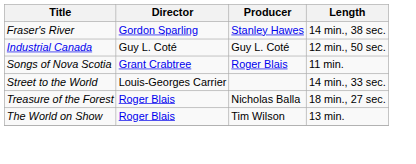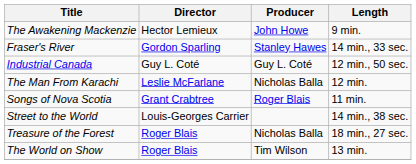 <table class=wikitable>
 <tr>
 <th>Title</th>
 <th>Director</th>
 <th>Producer</th>
 <th>Length</th>
 </tr>
 <tr>
+<td><em>The Awakening Mackenzie</em></td>
+<td>Hector Lemieux</td>
+<td><a href='#'>John Howe</a></td>
+<td>9 min.</td>
+</tr>
+<tr>
 <td><em>Fraser's River</em></td>
 <td><a href='#'>Gordon Sparling</a></td>
 <td><a href='#'>Stanley Hawes</a></td>
-<td>14 min., 38 sec.</td>
+<td>14 min., 33 sec.</td>
 </tr>
 <tr>
 <td><em><a href='#'>Industrial Canada</a></em></td>
 <td>Guy L. Coté</td>
 <td>Guy L. Coté</td>
 <td>12 min., 50 sec.</td>
+</tr>
+<tr>
+<td><em>The Man From Karachi</em></td>
+<td><a href='#'>Leslie McFarlane</a></td>
+<td>Nicholas Balla</td>
+<td>12 min.</td>
 </tr>
 <tr>
 <td><em>Songs of Nova Scotia</em></td>
 <td><a href='#'>Grant Crabtree</a></td>
 <td><a href='#'>Roger Blais</a></td>
 <td>11 min.</td>
 </tr>
 <tr>
 <td><em>Street to the World</em></td>
 <td>Louis-Georges Carrier</td>
 <td></td>
-<td>14 min., 33 sec.</td>
+<td>14 min., 38 sec.</td>
 </tr>
 <tr>
 <td><em>Treasure of the Forest</em></td>
 <td><a href='#'>Roger Blais</a></td>
 <td>Nicholas Balla</td>
 <td>18 min., 27 sec.</td>
 </tr>
 <tr>
 <td><em>The World on Show</em></td>
 <td><a href='#'>Roger Blais</a></td>
 <td>Tim Wilson</td>
 <td>13 min.</td>
 </tr>
 <tr>
 </tr>
 </table>
